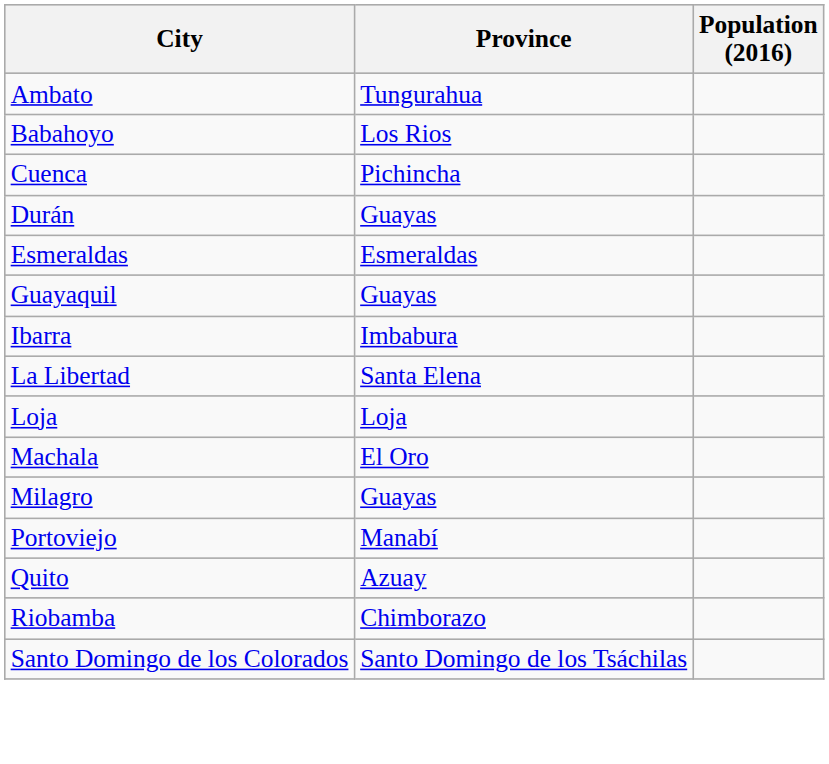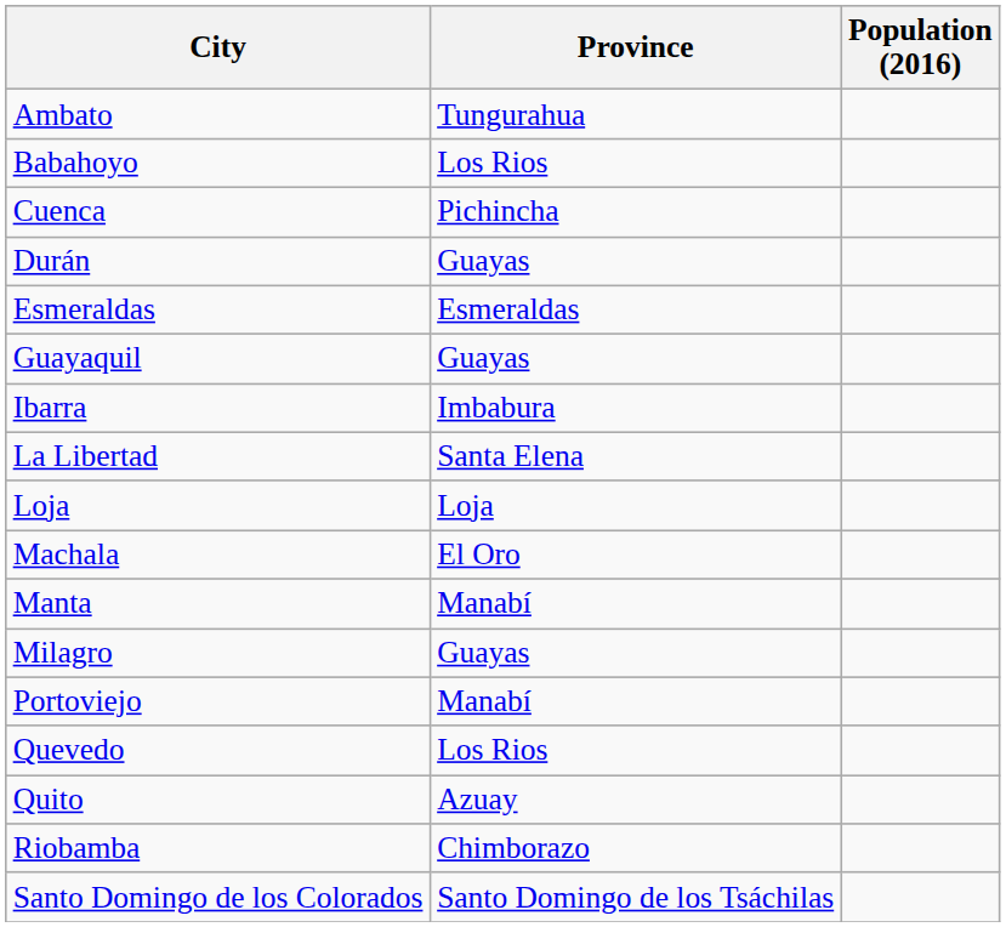 <table class="wikitable sortable sticky-header col3right">
 <tr>
 <th>City</th>
 <th>Province</th>
 <th>Population<br>(2016)</th>
 </tr>
 <tr>
 <td><a href='#'>Ambato</a></td>
 <td><a href='#'>Tungurahua</a></td>
 <td></td>
 </tr>
 <tr>
 <td><a href='#'>Babahoyo</a></td>
 <td><a href='#'>Los Rios</a></td>
 <td></td>
 </tr>
 <tr>
 <td><a href='#'>Cuenca</a></td>
 <td><a href='#'>Pichincha</a></td>
 <td></td>
 </tr>
 <tr>
 <td><a href='#'>Durán</a></td>
 <td><a href='#'>Guayas</a></td>
 <td></td>
 </tr>
 <tr>
 <td><a href='#'>Esmeraldas</a></td>
 <td><a href='#'>Esmeraldas</a></td>
 <td></td>
 </tr>
 <tr>
 <td><a href='#'>Guayaquil</a></td>
 <td><a href='#'>Guayas</a></td>
 <td></td>
 </tr>
 <tr>
 <td><a href='#'>Ibarra</a></td>
 <td><a href='#'>Imbabura</a></td>
 <td></td>
 </tr>
 <tr>
 <td><a href='#'>La Libertad</a></td>
 <td><a href='#'>Santa Elena</a></td>
 <td></td>
 </tr>
 <tr>
 <td><a href='#'>Loja</a></td>
 <td><a href='#'>Loja</a></td>
 <td></td>
 </tr>
 <tr>
 <td><a href='#'>Machala</a></td>
 <td><a href='#'>El Oro</a></td>
 <td></td>
 </tr>
 <tr>
+<td><a href='#'>Manta</a></td>
+<td><a href='#'>Manabí</a></td>
+<td></td>
+</tr>
+<tr>
 <td><a href='#'>Milagro</a></td>
 <td><a href='#'>Guayas</a></td>
 <td></td>
 </tr>
 <tr>
 <td><a href='#'>Portoviejo</a></td>
 <td><a href='#'>Manabí</a></td>
+<td></td>
+</tr>
+<tr>
+<td><a href='#'>Quevedo</a></td>
+<td><a href='#'>Los Rios</a></td>
 <td></td>
 </tr>
 <tr>
 <td><a href='#'>Quito</a></td>
 <td><a href='#'>Azuay</a></td>
 <td></td>
 </tr>
 <tr>
 <td><a href='#'>Riobamba</a></td>
 <td><a href='#'>Chimborazo</a></td>
 <td></td>
 </tr>
 <tr>
 <td><a href='#'>Santo Domingo de los Colorados</a></td>
 <td><a href='#'>Santo Domingo de los Tsáchilas</a></td>
 <td></td>
 </tr>
 </table>
